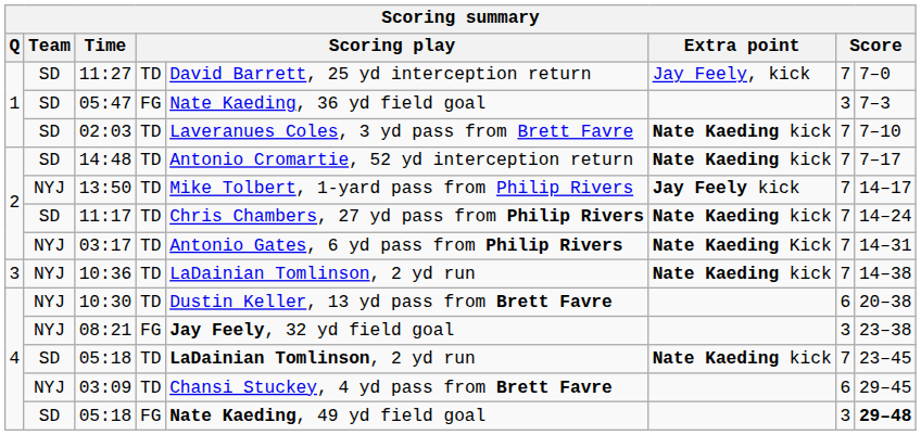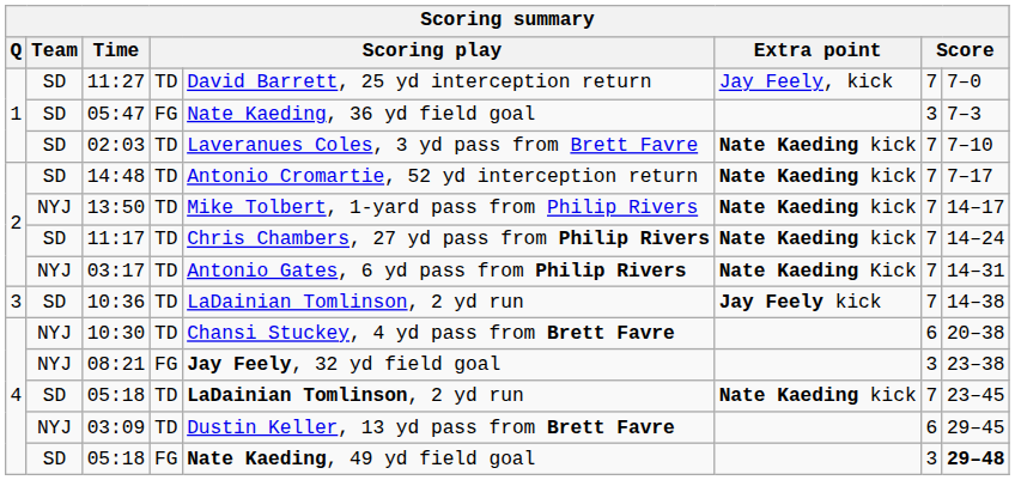 <table class="wikitable" style="font-size: 95%;">
 <tr>
 <th colspan=8>Scoring summary</th>
 </tr>
 <tr>
 <th>Q</th>
 <th>Team</th>
 <th>Time</th>
 <th colspan=2>Scoring play</th>
 <th>Extra point</th>
 <th colspan=2>Score</th>
 </tr>
 <tr>
 <td rowspan="3">1</td>
 <td align=center>SD</td>
 <td align=right>11:27</td>
 <td align=center>TD</td>
 <td><a href='#'>David Barrett</a>, 25 yd interception return</td>
 <td><a href='#'>Jay Feely</a>, kick</td>
 <td>7</td>
 <td>7–0</td>
 </tr>
 <tr>
 <td align=center>SD</td>
 <td align=right>05:47</td>
 <td align=center>FG</td>
 <td><a href='#'>Nate Kaeding</a>, 36 yd field goal</td>
 <td></td>
 <td>3</td>
 <td>7–3</td>
 </tr>
 <tr>
 <td align=center>SD</td>
 <td align=right>02:03</td>
 <td align=center>TD</td>
 <td><a href='#'>Laveranues Coles</a>, 3 yd pass from <a href='#'>Brett Favre</a></td>
 <td><strong>Nate Kaeding</strong> kick</td>
 <td>7</td>
 <td>7–10</td>
 </tr>
 <tr>
 <td rowspan="4">2</td>
 <td align=center>SD</td>
 <td align=right>14:48</td>
 <td align=center>TD</td>
 <td><a href='#'>Antonio Cromartie</a>, 52 yd interception return</td>
 <td><strong> Nate Kaeding</strong> kick</td>
 <td>7</td>
 <td>7–17</td>
 </tr>
 <tr>
 <td align=center>NYJ</td>
 <td align=right>13:50</td>
 <td align=center>TD</td>
 <td><a href='#'>Mike Tolbert</a>, 1-yard pass from <a href='#'>Philip Rivers</a></td>
-<td><strong>Jay Feely</strong> kick</td>
+<td><strong>Nate Kaeding</strong> kick</td>
 <td>7</td>
 <td>14–17</td>
 </tr>
 <tr>
 <td align=center>SD</td>
 <td align=right>11:17</td>
 <td align=center>TD</td>
 <td><a href='#'>Chris Chambers</a>, 27 yd pass from <strong>Philip Rivers</strong></td>
 <td><strong>Nate Kaeding</strong> kick</td>
 <td>7</td>
 <td>14–24</td>
 </tr>
 <tr>
 <td align=center>NYJ</td>
 <td align=right>03:17</td>
 <td align=center>TD</td>
 <td><a href='#'>Antonio Gates</a>, 6 yd pass from <strong>Philip Rivers</strong></td>
 <td><strong>Nate Kaeding</strong> Kick</td>
 <td>7</td>
 <td>14–31</td>
 </tr>
 <tr>
 <td>3</td>
-<td align=center>NYJ</td>
+<td align=center>SD</td>
 <td align=right>10:36</td>
 <td align=center>TD</td>
 <td><a href='#'>LaDainian Tomlinson</a>, 2 yd run</td>
-<td><strong>Nate Kaeding</strong> kick</td>
+<td><strong>Jay Feely</strong> kick</td>
 <td>7</td>
 <td>14–38</td>
 </tr>
 <tr>
 <td rowspan="5">4</td>
 <td align=center>NYJ</td>
 <td align=right>10:30</td>
 <td align=center>TD</td>
-<td><a href='#'>Dustin Keller</a>, 13 yd pass from <strong>Brett Favre</strong></td>
+<td><a href='#'>Chansi Stuckey</a>, 4 yd pass from <strong>Brett Favre</strong></td>
 <td></td>
 <td>6</td>
 <td>20–38</td>
 </tr>
 <tr>
 <td align=center>NYJ</td>
 <td align=right>08:21</td>
 <td align=center>FG</td>
 <td><strong>Jay Feely</strong>, 32 yd field goal</td>
 <td></td>
 <td>3</td>
 <td>23–38</td>
 </tr>
 <tr>
 <td align=center>SD</td>
 <td align=right>05:18</td>
 <td align=center>TD</td>
 <td><strong>LaDainian Tomlinson</strong>, 2 yd run</td>
 <td><strong>Nate Kaeding</strong> kick</td>
 <td>7</td>
 <td>23–45</td>
 </tr>
 <tr>
 <td align=center>NYJ</td>
 <td align=right>03:09</td>
 <td align=center>TD</td>
-<td><a href='#'>Chansi Stuckey</a>, 4 yd pass from <strong>Brett Favre</strong></td>
+<td><a href='#'>Dustin Keller</a>, 13 yd pass from <strong>Brett Favre</strong></td>
 <td></td>
 <td>6</td>
 <td>29–45</td>
 </tr>
 <tr>
 <td align=center>SD</td>
 <td align=right>05:18</td>
 <td align=center>FG</td>
 <td><strong>Nate Kaeding</strong>, 49 yd field goal</td>
 <td></td>
 <td>3</td>
 <td><strong>29–48</strong></td>
 </tr>
 </table>
